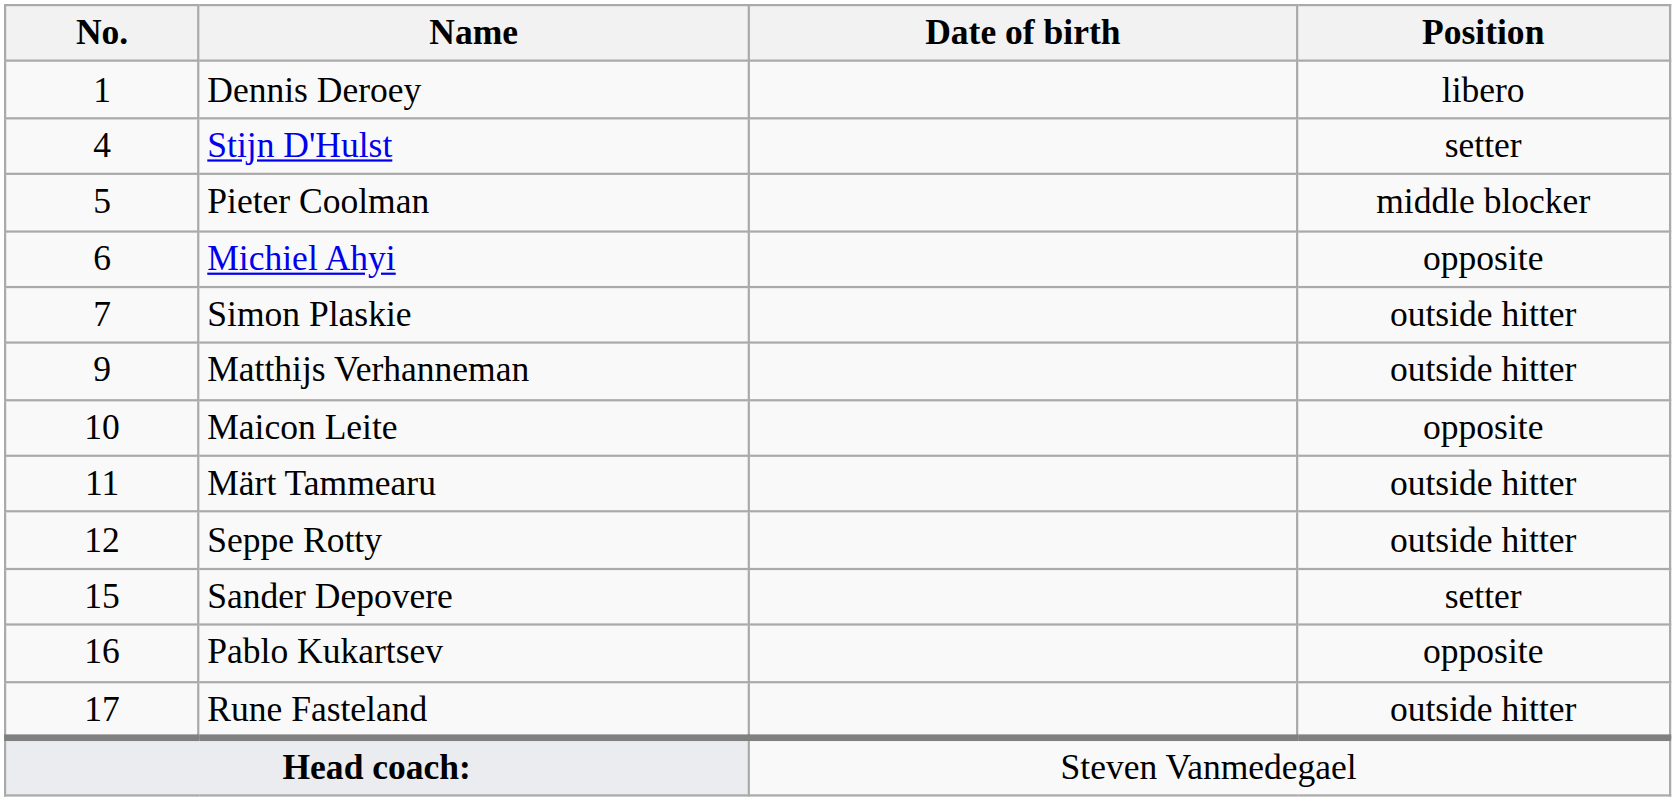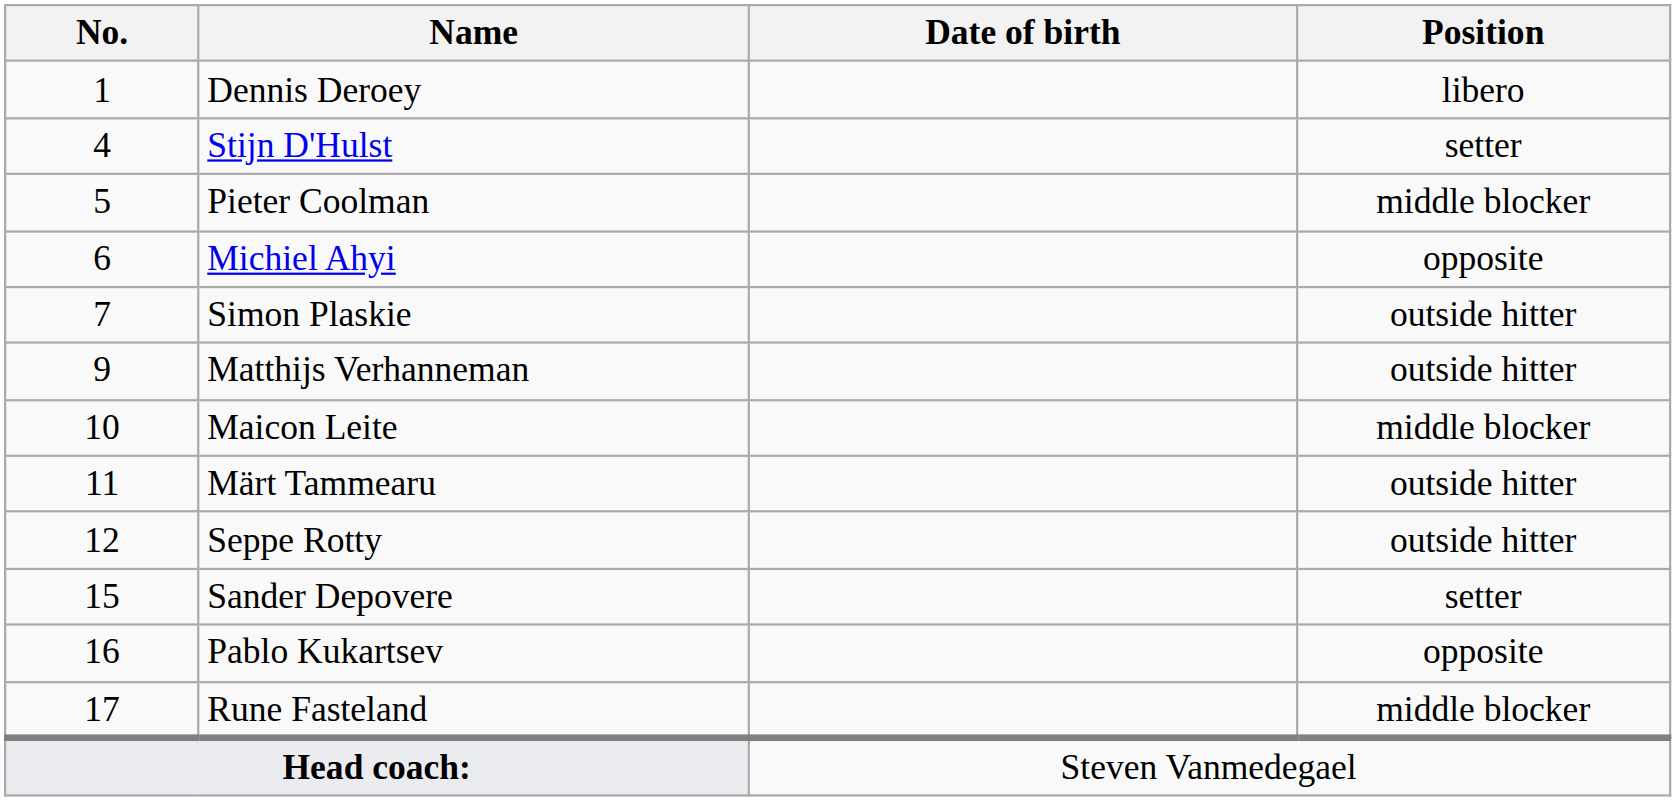 <table class="wikitable sortable" style="font-size:100%; text-align:center;">
 <tr>
 <th style="width:5em">No.</th>
 <th style="width:15em">Name</th>
 <th style="width:15em">Date of birth</th>
 <th style="width:10em">Position</th>
 </tr>
 <tr>
 <td>1</td>
 <td align=left> Dennis Deroey</td>
 <td align=right></td>
 <td>libero</td>
 </tr>
 <tr>
 <td>4</td>
 <td align=left> <a href='#'>Stijn D'Hulst</a></td>
 <td align=right></td>
 <td>setter</td>
 </tr>
 <tr>
 <td>5</td>
 <td align=left> Pieter Coolman</td>
 <td align=right></td>
 <td>middle blocker</td>
 </tr>
 <tr>
 <td>6</td>
 <td align=left> <a href='#'>Michiel Ahyi</a></td>
 <td align="right"></td>
 <td>opposite</td>
 </tr>
 <tr>
 <td>7</td>
 <td align=left> Simon Plaskie</td>
 <td align=right></td>
 <td>outside hitter</td>
 </tr>
 <tr>
 <td>9</td>
 <td align=left> Matthijs Verhanneman</td>
 <td align=right></td>
 <td>outside hitter</td>
 </tr>
 <tr>
 <td>10</td>
 <td align=left> Maicon Leite</td>
 <td align=right></td>
-<td>opposite</td>
+<td>middle blocker</td>
 </tr>
 <tr>
 <td>11</td>
 <td align=left> Märt Tammearu</td>
 <td align=right></td>
 <td>outside hitter</td>
 </tr>
 <tr>
 <td>12</td>
 <td align=left> Seppe Rotty</td>
 <td align=right></td>
 <td>outside hitter</td>
 </tr>
 <tr>
 <td>15</td>
 <td align=left> Sander Depovere</td>
 <td align=right></td>
 <td>setter</td>
 </tr>
 <tr>
 <td>16</td>
 <td align=left> Pablo Kukartsev</td>
 <td align=right></td>
 <td>opposite</td>
 </tr>
 <tr>
 <td>17</td>
 <td align=left> Rune Fasteland</td>
 <td align=right></td>
-<td>outside hitter</td>
+<td>middle blocker</td>
 </tr>
 <tr>
 </tr>
 <tr class="sortbottom" style="border-top: 3px solid grey">
 <td colspan=2 style="background:#EAECF0"><strong>Head coach:</strong></td>
 <td colspan=3> Steven Vanmedegael</td>
 </tr>
 </table>
